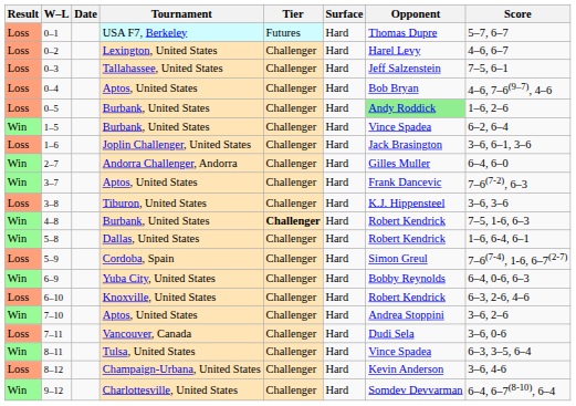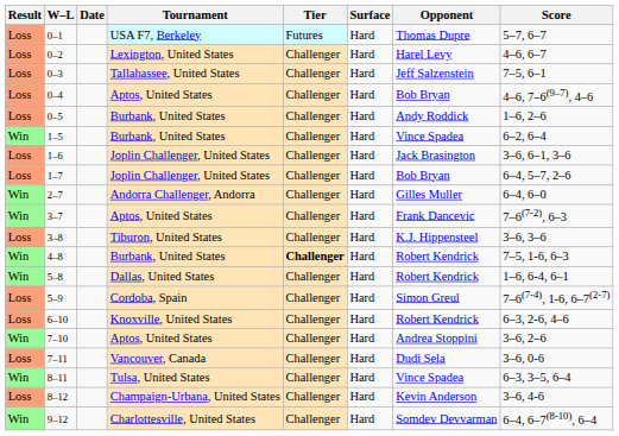 <table class="sortable wikitable">
 <tr>
 <th>Result</th>
 <th class="unsortable">W–L</th>
 <th>Date</th>
 <th>Tournament</th>
 <th>Tier</th>
 <th>Surface</th>
 <th>Opponent</th>
 <th class="unsortable">Score</th>
 </tr>
 <tr>
 <td bgcolor=FFA07A>Loss</td>
 <td><small>0–1</small></td>
 <td></td>
 <td style="background:#cffcff;">USA F7, <a href='#'>Berkeley</a></td>
 <td style="background:#cffcff;">Futures</td>
 <td>Hard</td>
 <td> <a href='#'>Thomas Dupre</a></td>
 <td>5–7, 6–7</td>
 </tr>
 <tr>
 <td bgcolor=FFA07A>Loss</td>
 <td><small>0–2</small></td>
 <td></td>
 <td style="background:moccasin;"><a href='#'>Lexington</a>, United States</td>
 <td style="background:moccasin;">Challenger</td>
 <td>Hard</td>
 <td> <a href='#'>Harel Levy</a></td>
 <td>4–6, 6–7</td>
 </tr>
 <tr>
 <td bgcolor=FFA07A>Loss</td>
 <td><small>0–3</small></td>
 <td></td>
 <td style="background:moccasin;"><a href='#'>Tallahassee</a>, United States</td>
 <td style="background:moccasin;">Challenger</td>
 <td>Hard</td>
 <td> <a href='#'>Jeff Salzenstein</a></td>
 <td>7–5, 6–1</td>
 </tr>
 <tr>
 <td bgcolor=FFA07A>Loss</td>
 <td><small>0–4</small></td>
 <td></td>
 <td style="background:moccasin;"><a href='#'>Aptos</a>, United States</td>
 <td style="background:moccasin;">Challenger</td>
 <td>Hard</td>
 <td> <a href='#'>Bob Bryan</a></td>
 <td>4–6, 7–6<sup>(9–7)</sup>, 4–6</td>
 </tr>
 <tr>
 <td bgcolor=FFA07A>Loss</td>
 <td><small>0–5</small></td>
 <td></td>
 <td style="background:moccasin;"><a href='#'>Burbank</a>, United States</td>
 <td style="background:moccasin;">Challenger</td>
 <td>Hard</td>
-<td style="background: lightgreen;"> <a href='#'>Andy Roddick</a></td>
+<td> <a href='#'>Andy Roddick</a></td>
 <td>1–6, 2–6</td>
 </tr>
 <tr>
 <td bgcolor=98FB98>Win</td>
 <td><small>1–5</small></td>
 <td></td>
 <td style="background:moccasin;"><a href='#'>Burbank</a>, United States</td>
 <td style="background:moccasin;">Challenger</td>
 <td>Hard</td>
 <td> <a href='#'>Vince Spadea</a></td>
 <td>6–2, 6–4</td>
 </tr>
 <tr>
 <td bgcolor=FFA07A>Loss</td>
 <td><small>1–6</small></td>
 <td></td>
 <td style="background:moccasin;"><a href='#'>Joplin Challenger</a>, United States</td>
 <td style="background:moccasin;">Challenger</td>
 <td>Hard</td>
 <td> <a href='#'>Jack Brasington</a></td>
 <td>3–6, 6–1, 3–6</td>
+</tr>
+<tr>
+<td bgcolor=FFA07A>Loss</td>
+<td><small>1–7</small></td>
+<td></td>
+<td style="background:moccasin;"><a href='#'>Joplin Challenger</a>, United States</td>
+<td style="background:moccasin;">Challenger</td>
+<td>Hard</td>
+<td> <a href='#'>Bob Bryan</a></td>
+<td>6–4, 5–7, 2–6</td>
 </tr>
 <tr>
 <td bgcolor=98FB98>Win</td>
 <td><small>2–7</small></td>
 <td></td>
 <td style="background:moccasin;"><a href='#'>Andorra Challenger</a>, Andorra</td>
 <td style="background:moccasin;">Challenger</td>
 <td>Hard</td>
 <td> <a href='#'>Gilles Muller</a></td>
 <td>6–4, 6–0</td>
 </tr>
 <tr>
 <td bgcolor=98FB98>Win</td>
 <td><small>3–7</small></td>
 <td></td>
 <td style="background:moccasin;"><a href='#'>Aptos</a>, United States</td>
 <td style="background:moccasin;">Challenger</td>
 <td>Hard</td>
 <td> <a href='#'>Frank Dancevic</a></td>
 <td>7–6<sup>(7-2)</sup>, 6–3</td>
 </tr>
 <tr>
 <td bgcolor=FFA07A>Loss</td>
 <td><small>3–8</small></td>
 <td></td>
 <td style="background:moccasin;"><a href='#'>Tiburon</a>, United States</td>
 <td style="background:moccasin;">Challenger</td>
 <td>Hard</td>
 <td> <a href='#'>K.J. Hippensteel</a></td>
 <td>3–6, 3–6</td>
 </tr>
 <tr>
 <td bgcolor=98FB98>Win</td>
 <td><small>4–8</small></td>
 <td></td>
 <td style="background:moccasin;"><a href='#'>Burbank</a>, United States</td>
 <td style="background:moccasin;"><strong>Challenger</strong></td>
 <td>Hard</td>
 <td> <a href='#'>Robert Kendrick</a></td>
 <td>7–5, 1-6, 6–3</td>
 </tr>
 <tr>
 <td bgcolor=98FB98>Win</td>
 <td><small>5–8</small></td>
 <td></td>
 <td style="background:moccasin;"><a href='#'>Dallas</a>, United States</td>
 <td style="background:moccasin;">Challenger</td>
 <td>Hard</td>
 <td> <a href='#'>Robert Kendrick</a></td>
 <td>1–6, 6-4, 6–1</td>
 </tr>
 <tr>
 <td bgcolor=FFA07A>Loss</td>
 <td><small>5–9</small></td>
 <td></td>
 <td style="background:moccasin;"><a href='#'>Cordoba</a>, Spain</td>
 <td style="background:moccasin;">Challenger</td>
 <td>Hard</td>
 <td> <a href='#'>Simon Greul</a></td>
 <td>7–6<sup>(7-4)</sup>, 1-6, 6–7<sup>(2-7)</sup></td>
 </tr>
 <tr>
-<td bgcolor=98FB98>Win</td>
-<td><small>6–9</small></td>
-<td></td>
-<td style="background:moccasin;"><a href='#'>Yuba City</a>, United States</td>
-<td style="background:moccasin;">Challenger</td>
-<td>Hard</td>
-<td> <a href='#'>Bobby Reynolds</a></td>
-<td>6–4, 0-6, 6–3</td>
-</tr>
-<tr>
 <td bgcolor=FFA07A>Loss</td>
 <td><small>6–10</small></td>
 <td></td>
 <td style="background:moccasin;"><a href='#'>Knoxville</a>, United States</td>
 <td style="background:moccasin;">Challenger</td>
 <td>Hard</td>
 <td> <a href='#'>Robert Kendrick</a></td>
 <td>6–3, 2-6, 4–6</td>
 </tr>
 <tr>
 <td bgcolor=98FB98>Win</td>
 <td><small>7–10</small></td>
 <td></td>
 <td style="background:moccasin;"><a href='#'>Aptos</a>, United States</td>
 <td style="background:moccasin;">Challenger</td>
 <td>Hard</td>
 <td> <a href='#'>Andrea Stoppini</a></td>
 <td>3–6, 2–6</td>
 </tr>
 <tr>
 <td bgcolor=FFA07A>Loss</td>
 <td><small>7–11</small></td>
 <td></td>
 <td style="background:moccasin;"><a href='#'>Vancouver</a>, Canada</td>
 <td style="background:moccasin;">Challenger</td>
 <td>Hard</td>
 <td> <a href='#'>Dudi Sela</a></td>
 <td>3–6, 0-6</td>
 </tr>
 <tr>
 <td bgcolor=98FB98>Win</td>
 <td><small>8–11</small></td>
 <td></td>
 <td style="background:moccasin;"><a href='#'>Tulsa</a>, United States</td>
 <td style="background:moccasin;">Challenger</td>
 <td>Hard</td>
 <td> <a href='#'>Vince Spadea</a></td>
 <td>6–3, 3–5, 6–4</td>
 </tr>
 <tr>
 <td bgcolor=FFA07A>Loss</td>
 <td><small>8–12</small></td>
 <td></td>
 <td style="background:moccasin;"><a href='#'>Champaign-Urbana</a>, United States</td>
 <td style="background:moccasin;">Challenger</td>
 <td>Hard</td>
 <td> <a href='#'>Kevin Anderson</a></td>
 <td>3–6, 4-6</td>
 </tr>
 <tr>
 <td bgcolor=98FB98>Win</td>
 <td><small>9–12</small></td>
 <td></td>
 <td style="background:moccasin;"><a href='#'>Charlottesville</a>, United States</td>
 <td style="background:moccasin;">Challenger</td>
 <td>Hard</td>
 <td> <a href='#'>Somdev Devvarman</a></td>
 <td>6–4, 6–7<sup>(8-10)</sup>, 6–4</td>
 </tr>
 </table>
